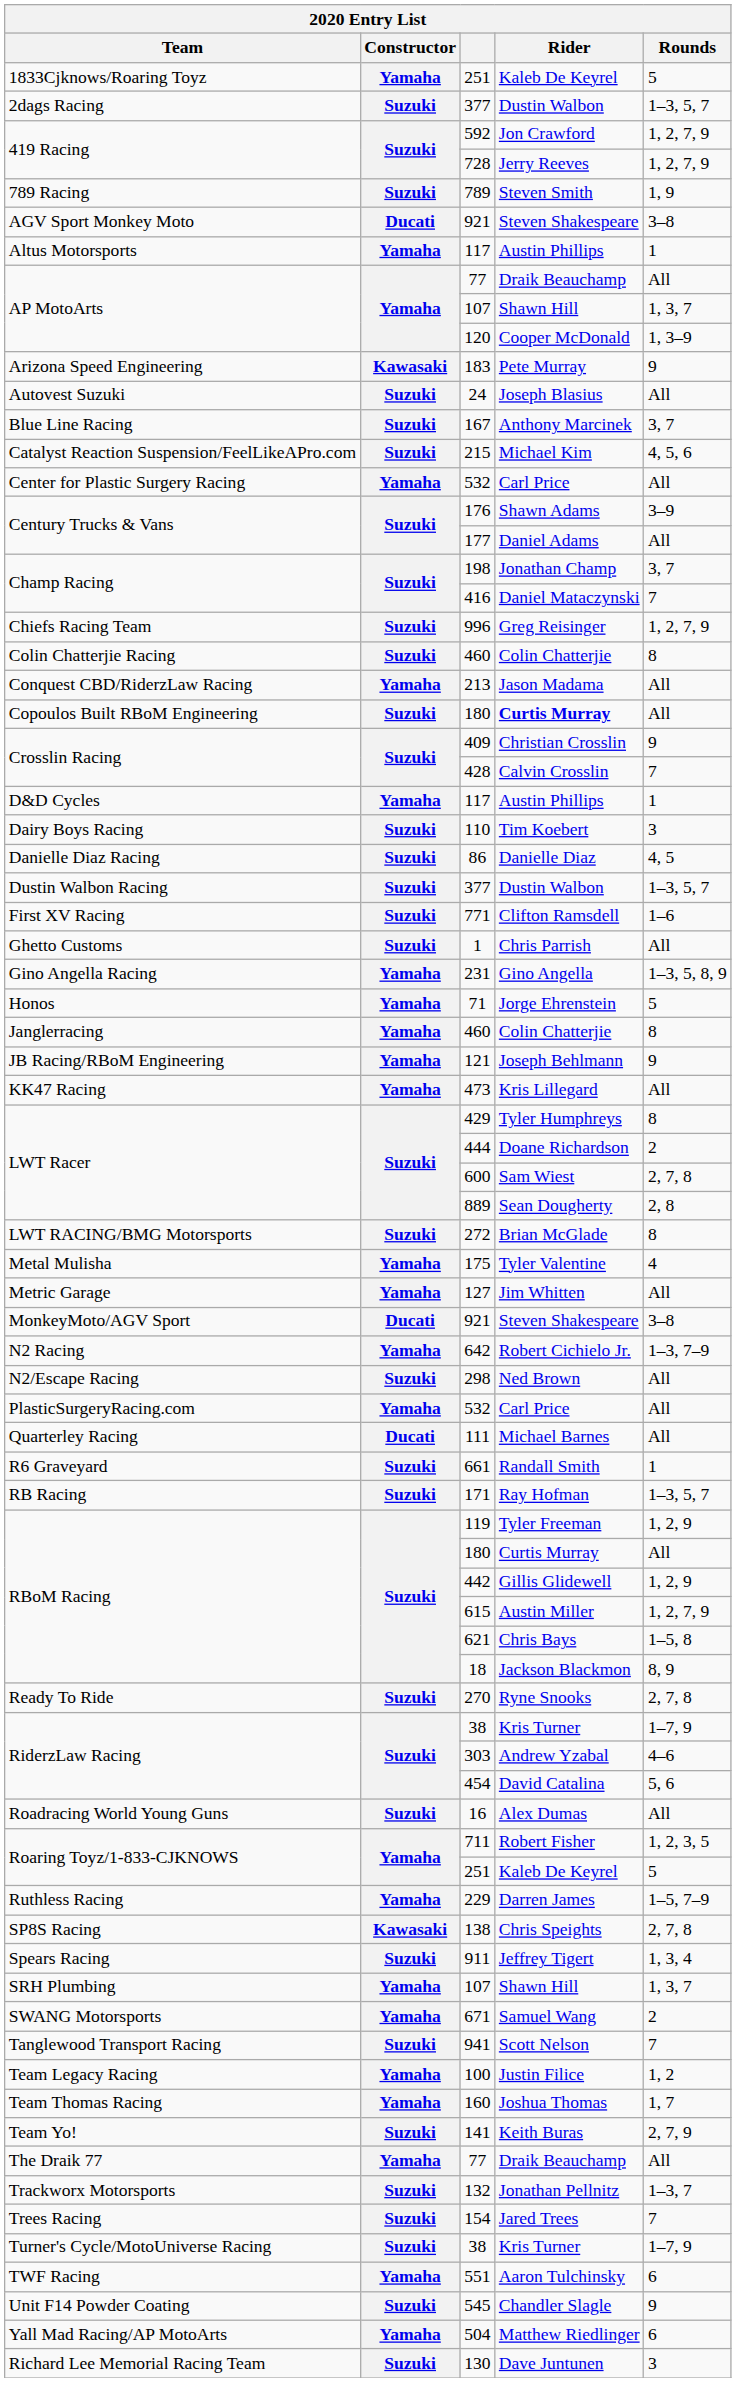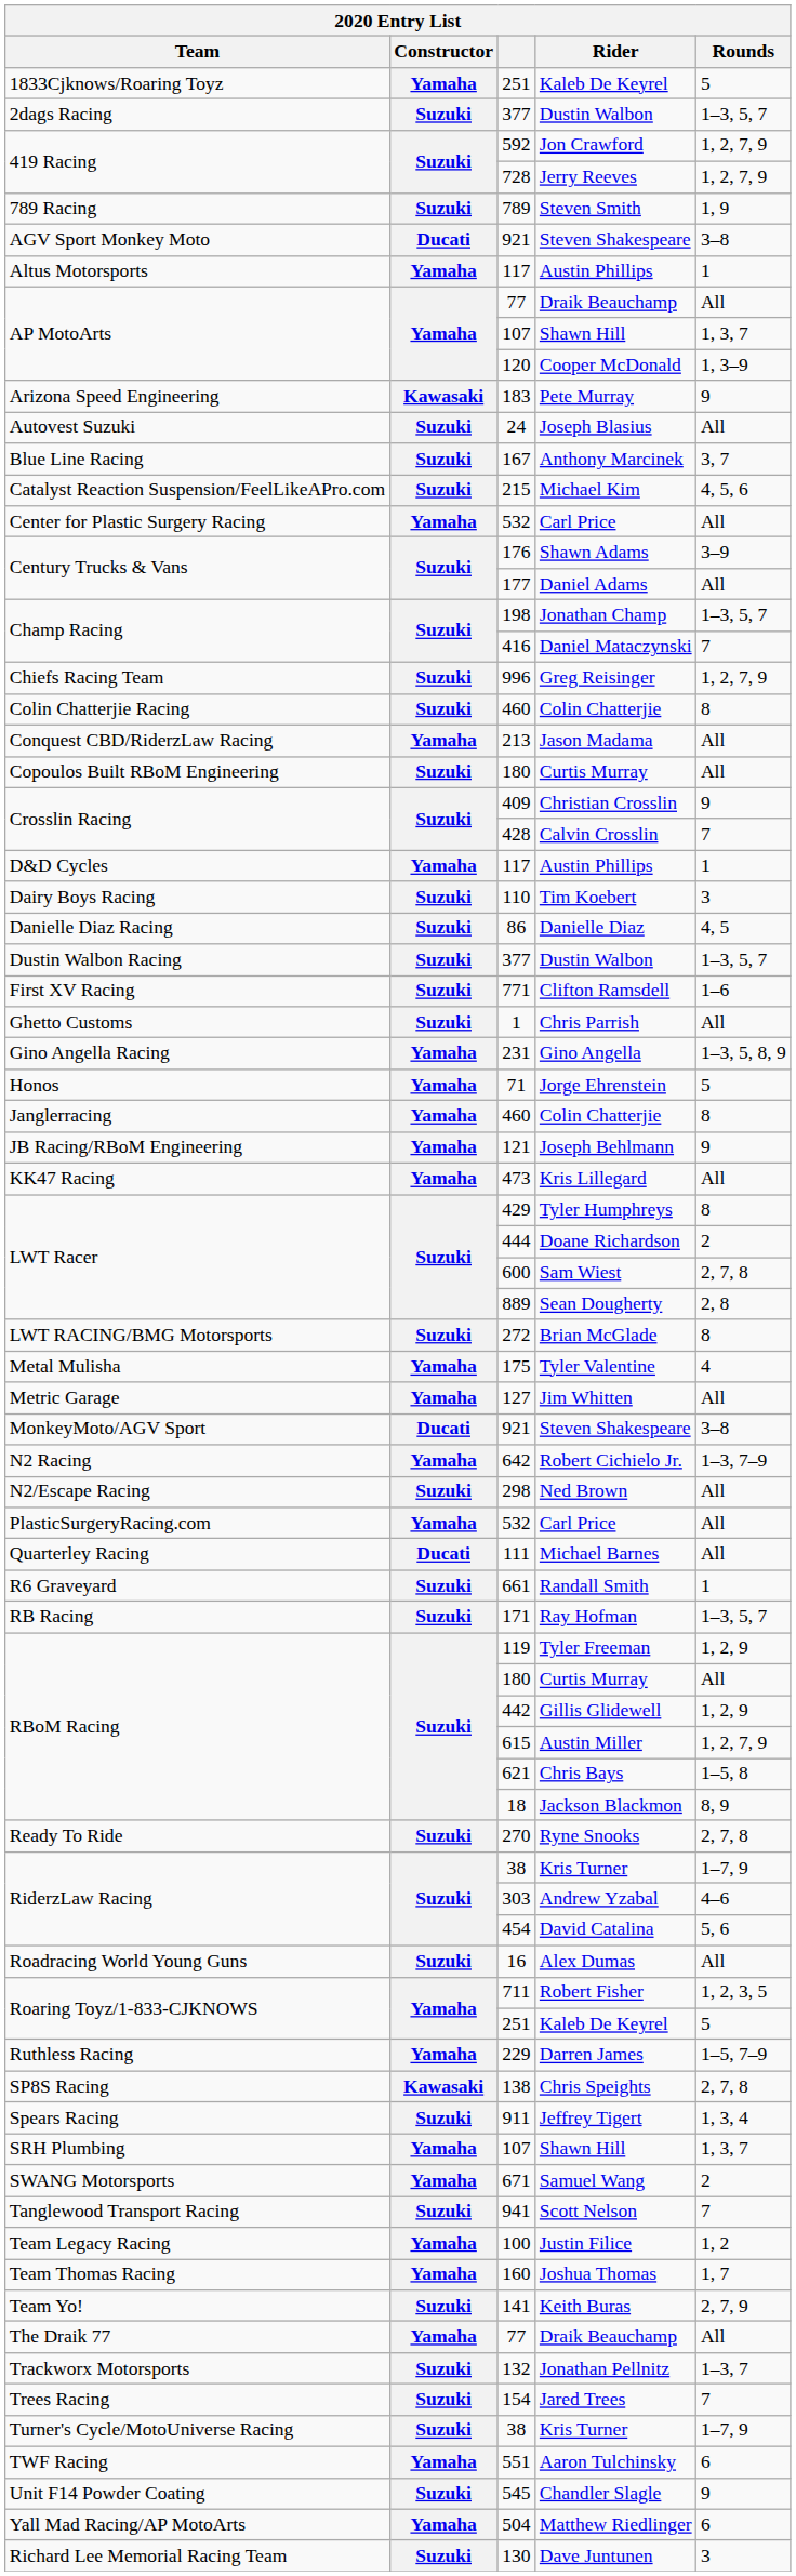 <table class="wikitable" style="font-size: 85%;">
 <tr>
 <th colspan=5>2020 Entry List</th>
 </tr>
 <tr>
 <th>Team</th>
 <th>Constructor</th>
 <th></th>
 <th>Rider</th>
 <th>Rounds</th>
 </tr>
 <tr>
 <td>1833Cjknows/Roaring Toyz</td>
 <th><a href='#'>Yamaha</a></th>
 <td align=center>251</td>
 <td align=left> <a href='#'>Kaleb De Keyrel</a></td>
 <td>5</td>
 </tr>
 <tr>
 <td>2dags Racing</td>
 <th><a href='#'>Suzuki</a></th>
 <td align=center>377</td>
 <td align=left> <a href='#'>Dustin Walbon</a></td>
 <td>1–3, 5, 7</td>
 </tr>
 <tr>
 <td rowspan=2>419 Racing</td>
 <th rowspan=2><a href='#'>Suzuki</a></th>
 <td align=center>592</td>
 <td align=left> <a href='#'>Jon Crawford</a></td>
 <td>1, 2, 7, 9</td>
 </tr>
 <tr>
 <td align=center>728</td>
 <td align=left> <a href='#'>Jerry Reeves</a></td>
 <td>1, 2, 7, 9</td>
 </tr>
 <tr>
 <td>789 Racing</td>
 <th><a href='#'>Suzuki</a></th>
 <td align=center>789</td>
 <td align=left> <a href='#'>Steven Smith</a></td>
 <td>1, 9</td>
 </tr>
 <tr>
 <td>AGV Sport Monkey Moto</td>
 <th><a href='#'>Ducati</a></th>
 <td align=center>921</td>
 <td align=left> <a href='#'>Steven Shakespeare</a></td>
 <td>3–8</td>
 </tr>
 <tr>
 <td>Altus Motorsports</td>
 <th><a href='#'>Yamaha</a></th>
 <td align=center>117</td>
 <td align=left> <a href='#'>Austin Phillips</a></td>
 <td>1</td>
 </tr>
 <tr>
 <td rowspan=3>AP MotoArts</td>
 <th rowspan=3><a href='#'>Yamaha</a></th>
 <td align=center>77</td>
 <td align=left> <a href='#'>Draik Beauchamp</a></td>
 <td>All</td>
 </tr>
 <tr>
 <td align=center>107</td>
 <td align=left> <a href='#'>Shawn Hill</a></td>
 <td>1, 3, 7</td>
 </tr>
 <tr>
 <td align=center>120</td>
 <td align=left> <a href='#'>Cooper McDonald</a></td>
 <td>1, 3–9</td>
 </tr>
 <tr>
 <td>Arizona Speed Engineering</td>
 <th><a href='#'>Kawasaki</a></th>
 <td align=center>183</td>
 <td align=left> <a href='#'>Pete Murray</a></td>
 <td>9</td>
 </tr>
 <tr>
 <td>Autovest Suzuki</td>
 <th><a href='#'>Suzuki</a></th>
 <td align=center>24</td>
 <td align=left> <a href='#'>Joseph Blasius</a></td>
 <td>All</td>
 </tr>
 <tr>
 <td>Blue Line Racing</td>
 <th><a href='#'>Suzuki</a></th>
 <td align=center>167</td>
 <td align=left> <a href='#'>Anthony Marcinek</a></td>
 <td>3, 7</td>
 </tr>
 <tr>
 <td>Catalyst Reaction Suspension/FeelLikeAPro.com</td>
 <th><a href='#'>Suzuki</a></th>
 <td align=center>215</td>
 <td align=left> <a href='#'>Michael Kim</a></td>
 <td>4, 5, 6</td>
 </tr>
 <tr>
 <td>Center for Plastic Surgery Racing</td>
 <th><a href='#'>Yamaha</a></th>
 <td align=center>532</td>
 <td align=left> <a href='#'>Carl Price</a></td>
 <td>All</td>
 </tr>
 <tr>
 <td rowspan=2>Century Trucks & Vans</td>
 <th rowspan=2><a href='#'>Suzuki</a></th>
 <td align=center>176</td>
 <td align=left> <a href='#'>Shawn Adams</a></td>
 <td>3–9</td>
 </tr>
 <tr>
 <td align=center>177</td>
 <td align=left> <a href='#'>Daniel Adams</a></td>
 <td>All</td>
 </tr>
 <tr>
 <td rowspan=2>Champ Racing</td>
 <th rowspan=2><a href='#'>Suzuki</a></th>
 <td align=center>198</td>
 <td align=left> <a href='#'>Jonathan Champ</a></td>
-<td>3, 7</td>
+<td>1–3, 5, 7</td>
 </tr>
 <tr>
 <td align=center>416</td>
 <td align=left> <a href='#'>Daniel Mataczynski</a></td>
 <td>7</td>
 </tr>
 <tr>
 <td>Chiefs Racing Team</td>
 <th><a href='#'>Suzuki</a></th>
 <td align=center>996</td>
 <td align=left> <a href='#'>Greg Reisinger</a></td>
 <td>1, 2, 7, 9</td>
 </tr>
 <tr>
 <td>Colin Chatterjie Racing</td>
 <th><a href='#'>Suzuki</a></th>
 <td align=center>460</td>
 <td align=left> <a href='#'>Colin Chatterjie</a></td>
 <td>8</td>
 </tr>
 <tr>
 <td>Conquest CBD/RiderzLaw Racing</td>
 <th><a href='#'>Yamaha</a></th>
 <td align=center>213</td>
 <td align=left> <a href='#'>Jason Madama</a></td>
 <td>All</td>
 </tr>
 <tr>
 <td>Copoulos Built RBoM Engineering</td>
 <th><a href='#'>Suzuki</a></th>
 <td align=center>180</td>
-<td align=left><strong> <a href='#'>Curtis Murray</a></strong></td>
+<td align=left> <a href='#'>Curtis Murray</a></td>
 <td>All</td>
 </tr>
 <tr>
 <td rowspan=2>Crosslin Racing</td>
 <th rowspan=2><a href='#'>Suzuki</a></th>
 <td align=center>409</td>
 <td align=left> <a href='#'>Christian Crosslin</a></td>
 <td>9</td>
 </tr>
 <tr>
 <td align=center>428</td>
 <td align=left> <a href='#'>Calvin Crosslin</a></td>
 <td>7</td>
 </tr>
 <tr>
 <td>D&D Cycles</td>
 <th><a href='#'>Yamaha</a></th>
 <td align=center>117</td>
 <td align=left> <a href='#'>Austin Phillips</a></td>
 <td>1</td>
 </tr>
 <tr>
 <td>Dairy Boys Racing</td>
 <th><a href='#'>Suzuki</a></th>
 <td align=center>110</td>
 <td align=left> <a href='#'>Tim Koebert</a></td>
 <td>3</td>
 </tr>
 <tr>
 <td>Danielle Diaz Racing</td>
 <th><a href='#'>Suzuki</a></th>
 <td align=center>86</td>
 <td align=left> <a href='#'>Danielle Diaz</a></td>
 <td>4, 5</td>
 </tr>
 <tr>
 <td>Dustin Walbon Racing</td>
 <th><a href='#'>Suzuki</a></th>
 <td align=center>377</td>
 <td align=left> <a href='#'>Dustin Walbon</a></td>
 <td>1–3, 5, 7</td>
 </tr>
 <tr>
 <td>First XV Racing</td>
 <th><a href='#'>Suzuki</a></th>
 <td align=center>771</td>
 <td align=left> <a href='#'>Clifton Ramsdell</a></td>
 <td>1–6</td>
 </tr>
 <tr>
 <td>Ghetto Customs</td>
 <th><a href='#'>Suzuki</a></th>
 <td align=center>1</td>
 <td align=left> <a href='#'>Chris Parrish</a></td>
 <td>All</td>
 </tr>
 <tr>
 <td>Gino Angella Racing</td>
 <th><a href='#'>Yamaha</a></th>
 <td align=center>231</td>
 <td align=left> <a href='#'>Gino Angella</a></td>
 <td>1–3, 5, 8, 9</td>
 </tr>
 <tr>
 <td>Honos</td>
 <th><a href='#'>Yamaha</a></th>
 <td align=center>71</td>
 <td align=left> <a href='#'>Jorge Ehrenstein</a></td>
 <td>5</td>
 </tr>
 <tr>
 <td>Janglerracing</td>
 <th><a href='#'>Yamaha</a></th>
 <td align=center>460</td>
 <td align=left> <a href='#'>Colin Chatterjie</a></td>
 <td>8</td>
 </tr>
 <tr>
 <td>JB Racing/RBoM Engineering</td>
 <th><a href='#'>Yamaha</a></th>
 <td align=center>121</td>
 <td align=left> <a href='#'>Joseph Behlmann</a></td>
 <td>9</td>
 </tr>
 <tr>
 <td>KK47 Racing</td>
 <th><a href='#'>Yamaha</a></th>
 <td align=center>473</td>
 <td align=left> <a href='#'>Kris Lillegard</a></td>
 <td>All</td>
 </tr>
 <tr>
 <td rowspan=4>LWT Racer</td>
 <th rowspan=4><a href='#'>Suzuki</a></th>
 <td align=center>429</td>
 <td align=left> <a href='#'>Tyler Humphreys</a></td>
 <td>8</td>
 </tr>
 <tr>
 <td align=center>444</td>
 <td align=left> <a href='#'>Doane Richardson</a></td>
 <td>2</td>
 </tr>
 <tr>
 <td align=center>600</td>
 <td align=left> <a href='#'>Sam Wiest</a></td>
 <td>2, 7, 8</td>
 </tr>
 <tr>
 <td align=center>889</td>
 <td align=left> <a href='#'>Sean Dougherty</a></td>
 <td>2, 8</td>
 </tr>
 <tr>
 <td>LWT RACING/BMG Motorsports</td>
 <th><a href='#'>Suzuki</a></th>
 <td align=center>272</td>
 <td align=left> <a href='#'>Brian McGlade</a></td>
 <td>8</td>
 </tr>
 <tr>
 <td>Metal Mulisha</td>
 <th><a href='#'>Yamaha</a></th>
 <td align=center>175</td>
 <td align=left> <a href='#'>Tyler Valentine</a></td>
 <td>4</td>
 </tr>
 <tr>
 <td>Metric Garage</td>
 <th><a href='#'>Yamaha</a></th>
 <td align=center>127</td>
 <td align=left> <a href='#'>Jim Whitten</a></td>
 <td>All</td>
 </tr>
 <tr>
 <td>MonkeyMoto/AGV Sport</td>
 <th><a href='#'>Ducati</a></th>
 <td align=center>921</td>
 <td align=left> <a href='#'>Steven Shakespeare</a></td>
 <td>3–8</td>
 </tr>
 <tr>
 <td>N2 Racing</td>
 <th><a href='#'>Yamaha</a></th>
 <td align=center>642</td>
 <td align=left> <a href='#'>Robert Cichielo Jr.</a></td>
 <td>1–3, 7–9</td>
 </tr>
 <tr>
 <td>N2/Escape Racing</td>
 <th><a href='#'>Suzuki</a></th>
 <td align=center>298</td>
 <td align=left> <a href='#'>Ned Brown</a></td>
 <td>All</td>
 </tr>
 <tr>
 <td>PlasticSurgeryRacing.com</td>
 <th><a href='#'>Yamaha</a></th>
 <td align=center>532</td>
 <td align=left> <a href='#'>Carl Price</a></td>
 <td>All</td>
 </tr>
 <tr>
 <td>Quarterley Racing</td>
 <th><a href='#'>Ducati</a></th>
 <td align=center>111</td>
 <td align=left> <a href='#'>Michael Barnes</a></td>
 <td>All</td>
 </tr>
 <tr>
 <td>R6 Graveyard</td>
 <th><a href='#'>Suzuki</a></th>
 <td align=center>661</td>
 <td align=left> <a href='#'>Randall Smith</a></td>
 <td>1</td>
 </tr>
 <tr>
 <td>RB Racing</td>
 <th><a href='#'>Suzuki</a></th>
 <td align=center>171</td>
 <td align=left> <a href='#'>Ray Hofman</a></td>
 <td>1–3, 5, 7</td>
 </tr>
 <tr>
 <td rowspan=6>RBoM Racing</td>
 <th rowspan=6><a href='#'>Suzuki</a></th>
 <td align=center>119</td>
 <td align=left> <a href='#'>Tyler Freeman</a></td>
 <td>1, 2, 9</td>
 </tr>
 <tr>
 <td align=center>180</td>
 <td align=left> <a href='#'>Curtis Murray</a></td>
 <td>All</td>
 </tr>
 <tr>
 <td align=center>442</td>
 <td align=left> <a href='#'>Gillis Glidewell</a></td>
 <td>1, 2, 9</td>
 </tr>
 <tr>
 <td align=center>615</td>
 <td align=left> <a href='#'>Austin Miller</a></td>
 <td>1, 2, 7, 9</td>
 </tr>
 <tr>
 <td align=center>621</td>
 <td align=left> <a href='#'>Chris Bays</a></td>
 <td>1–5, 8</td>
 </tr>
 <tr>
 <td align=center>18</td>
 <td align=left> <a href='#'>Jackson Blackmon</a></td>
 <td>8, 9</td>
 </tr>
 <tr>
 <td>Ready To Ride</td>
 <th><a href='#'>Suzuki</a></th>
 <td align=center>270</td>
 <td align=left> <a href='#'>Ryne Snooks</a></td>
 <td>2, 7, 8</td>
 </tr>
 <tr>
 <td rowspan=3>RiderzLaw Racing</td>
 <th rowspan=3><a href='#'>Suzuki</a></th>
 <td align=center>38</td>
 <td align=left> <a href='#'>Kris Turner</a></td>
 <td>1–7, 9</td>
 </tr>
 <tr>
 <td align=center>303</td>
 <td align=left> <a href='#'>Andrew Yzabal</a></td>
 <td>4–6</td>
 </tr>
 <tr>
 <td align=center>454</td>
 <td align=left> <a href='#'>David Catalina</a></td>
 <td>5, 6</td>
 </tr>
 <tr>
 <td>Roadracing World Young Guns</td>
 <th><a href='#'>Suzuki</a></th>
 <td align=center>16</td>
 <td align=left> <a href='#'>Alex Dumas</a></td>
 <td>All</td>
 </tr>
 <tr>
 <td rowspan=2>Roaring Toyz/1-833-CJKNOWS</td>
 <th rowspan=2><a href='#'>Yamaha</a></th>
 <td align=center>711</td>
 <td align=left> <a href='#'>Robert Fisher</a></td>
 <td>1, 2, 3, 5</td>
 </tr>
 <tr>
 <td align=center>251</td>
 <td align=left> <a href='#'>Kaleb De Keyrel</a></td>
 <td>5</td>
 </tr>
 <tr>
 <td>Ruthless Racing</td>
 <th><a href='#'>Yamaha</a></th>
 <td align=center>229</td>
 <td align=left> <a href='#'>Darren James</a></td>
 <td>1–5, 7–9</td>
 </tr>
 <tr>
 <td>SP8S Racing</td>
 <th><a href='#'>Kawasaki</a></th>
 <td align=center>138</td>
 <td align=left> <a href='#'>Chris Speights</a></td>
 <td>2, 7, 8</td>
 </tr>
 <tr>
 <td>Spears Racing</td>
 <th><a href='#'>Suzuki</a></th>
 <td align=center>911</td>
 <td align=left> <a href='#'>Jeffrey Tigert</a></td>
 <td>1, 3, 4</td>
 </tr>
 <tr>
 <td>SRH Plumbing</td>
 <th><a href='#'>Yamaha</a></th>
 <td align=center>107</td>
 <td align=left> <a href='#'>Shawn Hill</a></td>
 <td>1, 3, 7</td>
 </tr>
 <tr>
 <td>SWANG Motorsports</td>
 <th><a href='#'>Yamaha</a></th>
 <td align=center>671</td>
 <td align=left> <a href='#'>Samuel Wang</a></td>
 <td>2</td>
 </tr>
 <tr>
 <td>Tanglewood Transport Racing</td>
 <th><a href='#'>Suzuki</a></th>
 <td align=center>941</td>
 <td align=left> <a href='#'>Scott Nelson</a></td>
 <td>7</td>
 </tr>
 <tr>
 <td>Team Legacy Racing</td>
 <th><a href='#'>Yamaha</a></th>
 <td align=center>100</td>
 <td align=left> <a href='#'>Justin Filice</a></td>
 <td>1, 2</td>
 </tr>
 <tr>
 <td>Team Thomas Racing</td>
 <th><a href='#'>Yamaha</a></th>
 <td align=center>160</td>
 <td align=left> <a href='#'>Joshua Thomas</a></td>
 <td>1, 7</td>
 </tr>
 <tr>
 <td>Team Yo!</td>
 <th><a href='#'>Suzuki</a></th>
 <td align=center>141</td>
 <td align=left> <a href='#'>Keith Buras</a></td>
 <td>2, 7, 9</td>
 </tr>
 <tr>
 <td>The Draik 77</td>
 <th><a href='#'>Yamaha</a></th>
 <td align=center>77</td>
 <td align=left> <a href='#'>Draik Beauchamp</a></td>
 <td>All</td>
 </tr>
 <tr>
 <td>Trackworx Motorsports</td>
 <th><a href='#'>Suzuki</a></th>
 <td align=center>132</td>
 <td align=left> <a href='#'>Jonathan Pellnitz</a></td>
 <td>1–3, 7</td>
 </tr>
 <tr>
 <td>Trees Racing</td>
 <th><a href='#'>Suzuki</a></th>
 <td align=center>154</td>
 <td align=left> <a href='#'>Jared Trees</a></td>
 <td>7</td>
 </tr>
 <tr>
 <td>Turner's Cycle/MotoUniverse Racing</td>
 <th><a href='#'>Suzuki</a></th>
 <td align=center>38</td>
 <td align=left> <a href='#'>Kris Turner</a></td>
 <td>1–7, 9</td>
 </tr>
 <tr>
 <td>TWF Racing</td>
 <th><a href='#'>Yamaha</a></th>
 <td align=center>551</td>
 <td align=left> <a href='#'>Aaron Tulchinsky</a></td>
 <td>6</td>
 </tr>
 <tr>
 <td>Unit F14 Powder Coating</td>
 <th><a href='#'>Suzuki</a></th>
 <td align=center>545</td>
 <td align=left> <a href='#'>Chandler Slagle</a></td>
 <td>9</td>
 </tr>
 <tr>
 <td>Yall Mad Racing/AP MotoArts</td>
 <th><a href='#'>Yamaha</a></th>
 <td align=center>504</td>
 <td align=left> <a href='#'>Matthew Riedlinger</a></td>
 <td>6</td>
 </tr>
 <tr>
 <td>Richard Lee Memorial Racing Team</td>
 <th><a href='#'>Suzuki</a></th>
 <td align=center>130</td>
 <td align=left> <a href='#'>Dave Juntunen</a></td>
 <td>3</td>
 </tr>
 <tr>
 </tr>
 </table>
